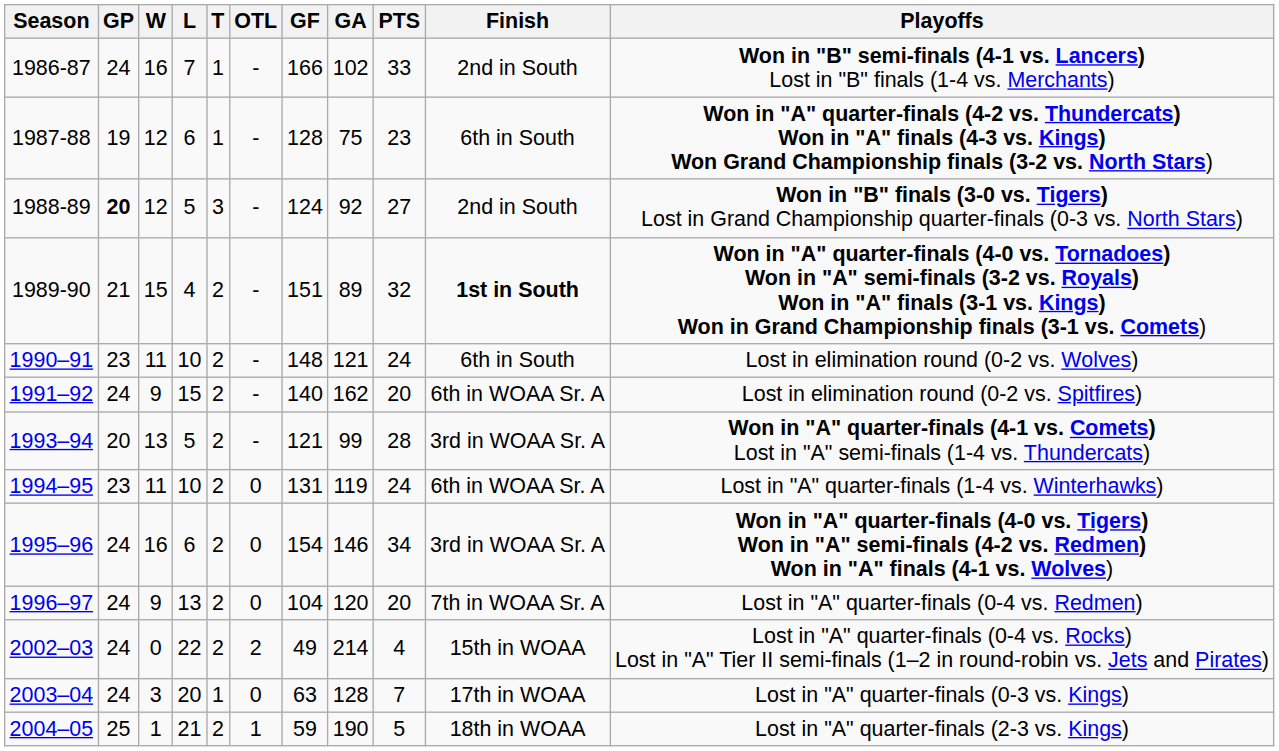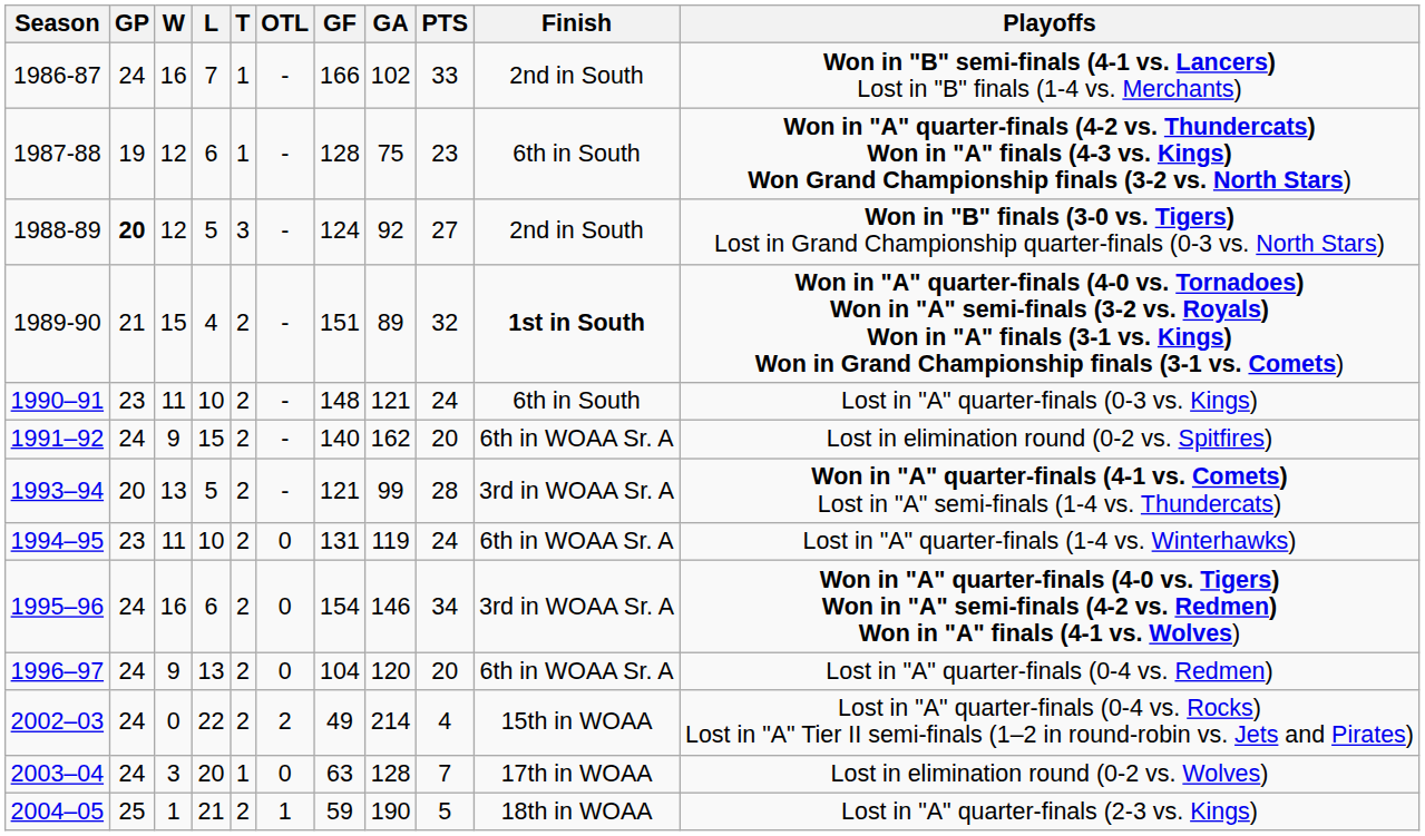 <table class="wikitable">
 <tr>
 <th>Season</th>
 <th>GP</th>
 <th>W</th>
 <th>L</th>
 <th>T</th>
 <th>OTL</th>
 <th>GF</th>
 <th>GA</th>
 <th>PTS</th>
 <th>Finish</th>
 <th>Playoffs</th>
 </tr>
 <tr align="center">
 <td>1986-87 </td>
 <td>24</td>
 <td>16</td>
 <td>7</td>
 <td>1</td>
 <td>-</td>
 <td>166</td>
 <td>102</td>
 <td>33</td>
 <td>2nd in South</td>
 <td><strong>Won in "B" semi-finals (4-1 vs. <a href='#'>Lancers</a>)</strong> <br> Lost in "B" finals (1-4 vs. <a href='#'>Merchants</a>)</td>
 </tr>
 <tr align="center">
 <td>1987-88 </td>
 <td>19</td>
 <td>12</td>
 <td>6</td>
 <td>1</td>
 <td>-</td>
 <td>128</td>
 <td>75</td>
 <td>23</td>
 <td>6th in South</td>
 <td><strong>Won in "A" quarter-finals (4-2 vs. <a href='#'>Thundercats</a>)<br> Won in "A" finals (4-3 vs. <a href='#'>Kings</a>) <br> Won Grand Championship finals (3-2 vs. <a href='#'>North Stars</a></strong>)</td>
 </tr>
 <tr align="center">
 <td>1988-89 </td>
 <td><strong>20</strong></td>
 <td>12</td>
 <td>5</td>
 <td>3</td>
 <td>-</td>
 <td>124</td>
 <td>92</td>
 <td>27</td>
 <td>2nd in South</td>
 <td><strong>Won in "B" finals (3-0 vs. <a href='#'>Tigers</a>)</strong> <br> Lost in Grand Championship quarter-finals (0-3 vs. <a href='#'>North Stars</a>)</td>
 </tr>
 <tr align="center">
 <td>1989-90 </td>
 <td>21</td>
 <td>15</td>
 <td>4</td>
 <td>2</td>
 <td>-</td>
 <td>151</td>
 <td>89</td>
 <td>32</td>
 <td><strong>1st in South</strong></td>
 <td><strong>Won in "A" quarter-finals (4-0 vs. <a href='#'>Tornadoes</a>) <br> Won in "A" semi-finals (3-2 vs. <a href='#'>Royals</a>) <br> Won in "A" finals (3-1 vs. <a href='#'>Kings</a>) <br> Won in Grand Championship finals (3-1 vs. <a href='#'>Comets</a></strong>)</td>
 </tr>
 <tr align="center">
 <td><a href='#'>1990–91</a></td>
 <td>23</td>
 <td>11</td>
 <td>10</td>
 <td>2</td>
 <td>-</td>
 <td>148</td>
 <td>121</td>
 <td>24</td>
 <td>6th in South</td>
-<td>Lost in elimination round (0-2 vs. <a href='#'>Wolves</a>)</td>
+<td>Lost in "A" quarter-finals (0-3 vs. <a href='#'>Kings</a>)</td>
 </tr>
 <tr align="center">
 <td><a href='#'>1991–92</a></td>
 <td>24</td>
 <td>9</td>
 <td>15</td>
 <td>2</td>
 <td>-</td>
 <td>140</td>
 <td>162</td>
 <td>20</td>
 <td>6th in WOAA Sr. A</td>
 <td>Lost in elimination round (0-2 vs. <a href='#'>Spitfires</a>)</td>
 </tr>
 <tr align="center">
 <td><a href='#'>1993–94</a></td>
 <td>20</td>
 <td>13</td>
 <td>5</td>
 <td>2</td>
 <td>-</td>
 <td>121</td>
 <td>99</td>
 <td>28</td>
 <td>3rd in WOAA Sr. A</td>
 <td><strong>Won in "A" quarter-finals (4-1 vs. <a href='#'>Comets</a>)</strong> <br> Lost in "A" semi-finals (1-4 vs. <a href='#'>Thundercats</a>)</td>
 </tr>
 <tr align="center">
 <td><a href='#'>1994–95</a></td>
 <td>23</td>
 <td>11</td>
 <td>10</td>
 <td>2</td>
 <td>0</td>
 <td>131</td>
 <td>119</td>
 <td>24</td>
 <td>6th in WOAA Sr. A</td>
 <td>Lost in "A" quarter-finals (1-4 vs. <a href='#'>Winterhawks</a>)</td>
 </tr>
 <tr align="center">
 <td><a href='#'>1995–96</a></td>
 <td>24</td>
 <td>16</td>
 <td>6</td>
 <td>2</td>
 <td>0</td>
 <td>154</td>
 <td>146</td>
 <td>34</td>
 <td>3rd in WOAA Sr. A</td>
 <td><strong>Won in "A" quarter-finals (4-0 vs. <a href='#'>Tigers</a>) <br> Won in "A" semi-finals (4-2 vs. <a href='#'>Redmen</a>) <br> Won in "A" finals (4-1 vs. <a href='#'>Wolves</a></strong>)</td>
 </tr>
 <tr align="center">
 <td><a href='#'>1996–97</a></td>
 <td>24</td>
 <td>9</td>
 <td>13</td>
 <td>2</td>
 <td>0</td>
 <td>104</td>
 <td>120</td>
 <td>20</td>
-<td>7th in WOAA Sr. A</td>
+<td>6th in WOAA Sr. A</td>
 <td>Lost in "A" quarter-finals (0-4 vs. <a href='#'>Redmen</a>)</td>
 </tr>
 <tr align="center">
 <td><a href='#'>2002–03</a></td>
 <td>24</td>
 <td>0</td>
 <td>22</td>
 <td>2</td>
 <td>2</td>
 <td>49</td>
 <td>214</td>
 <td>4</td>
 <td>15th in WOAA</td>
 <td>Lost in "A" quarter-finals (0-4 vs. <a href='#'>Rocks</a>) <br> Lost in "A" Tier II semi-finals (1–2 in round-robin vs. <a href='#'>Jets</a> and <a href='#'>Pirates</a>)</td>
 </tr>
 <tr align="center">
 <td><a href='#'>2003–04</a></td>
 <td>24</td>
 <td>3</td>
 <td>20</td>
 <td>1</td>
 <td>0</td>
 <td>63</td>
 <td>128</td>
 <td>7</td>
 <td>17th in WOAA</td>
-<td>Lost in "A" quarter-finals (0-3 vs. <a href='#'>Kings</a>)</td>
+<td>Lost in elimination round (0-2 vs. <a href='#'>Wolves</a>)</td>
 </tr>
 <tr align="center">
 <td><a href='#'>2004–05</a></td>
 <td>25</td>
 <td>1</td>
 <td>21</td>
 <td>2</td>
 <td>1</td>
 <td>59</td>
 <td>190</td>
 <td>5</td>
 <td>18th in WOAA</td>
 <td>Lost in "A" quarter-finals (2-3 vs. <a href='#'>Kings</a>)</td>
 </tr>
 </table>
